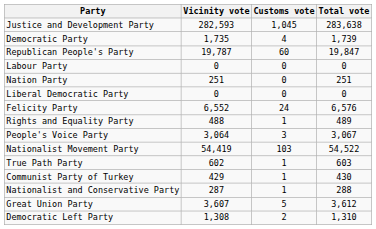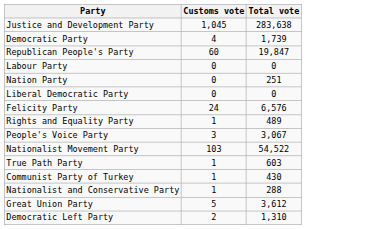 <table class="wikitable sortable">
 <tr>
 <th style="text-align:center;">Party</th>
-<th style="text-align:center;">Vicinity vote</th>
 <th style="text-align:center;">Customs vote</th>
 <th style="text-align:center;">Total vote</th>
 </tr>
 <tr>
 <td>Justice and Development Party</td>
-<td style="text-align:center;">282,593</td>
 <td style="text-align:center;">1,045</td>
 <td style="text-align:center;">283,638</td>
 </tr>
 <tr>
 <td>Democratic Party</td>
-<td style="text-align:center;">1,735</td>
 <td style="text-align:center;">4</td>
 <td style="text-align:center;">1,739</td>
 </tr>
 <tr>
 <td>Republican People's Party</td>
-<td style="text-align:center;">19,787</td>
 <td style="text-align:center;">60</td>
 <td style="text-align:center;">19,847</td>
 </tr>
 <tr>
 <td>Labour Party</td>
 <td style="text-align:center;">0</td>
 <td style="text-align:center;">0</td>
-<td style="text-align:center;">0</td>
 </tr>
 <tr>
 <td>Nation Party</td>
-<td style="text-align:center;">251</td>
 <td style="text-align:center;">0</td>
 <td style="text-align:center;">251</td>
 </tr>
 <tr>
 <td>Liberal Democratic Party</td>
 <td style="text-align:center;">0</td>
 <td style="text-align:center;">0</td>
-<td style="text-align:center;">0</td>
 </tr>
 <tr>
 <td>Felicity Party</td>
-<td style="text-align:center;">6,552</td>
 <td style="text-align:center;">24</td>
 <td style="text-align:center;">6,576</td>
 </tr>
 <tr>
 <td>Rights and Equality Party</td>
-<td style="text-align:center;">488</td>
 <td style="text-align:center;">1</td>
 <td style="text-align:center;">489</td>
 </tr>
 <tr>
 <td>People's Voice Party</td>
-<td style="text-align:center;">3,064</td>
 <td style="text-align:center;">3</td>
 <td style="text-align:center;">3,067</td>
 </tr>
 <tr>
 <td>Nationalist Movement Party</td>
-<td style="text-align:center;">54,419</td>
 <td style="text-align:center;">103</td>
 <td style="text-align:center;">54,522</td>
 </tr>
 <tr>
 <td>True Path Party</td>
-<td style="text-align:center;">602</td>
 <td style="text-align:center;">1</td>
 <td style="text-align:center;">603</td>
 </tr>
 <tr>
 <td>Communist Party of Turkey</td>
-<td style="text-align:center;">429</td>
 <td style="text-align:center;">1</td>
 <td style="text-align:center;">430</td>
 </tr>
 <tr>
 <td>Nationalist and Conservative Party</td>
-<td style="text-align:center;">287</td>
 <td style="text-align:center;">1</td>
 <td style="text-align:center;">288</td>
 </tr>
 <tr>
 <td>Great Union Party</td>
-<td style="text-align:center;">3,607</td>
 <td style="text-align:center;">5</td>
 <td style="text-align:center;">3,612</td>
 </tr>
 <tr>
 <td>Democratic Left Party</td>
-<td style="text-align:center;">1,308</td>
 <td style="text-align:center;">2</td>
 <td style="text-align:center;">1,310</td>
 </tr>
 </table>
